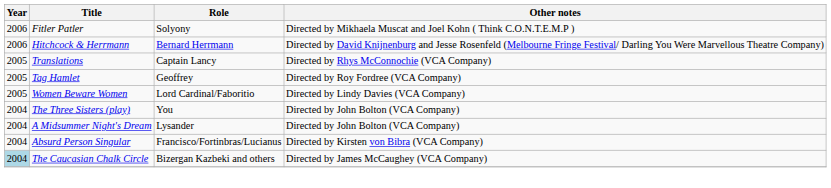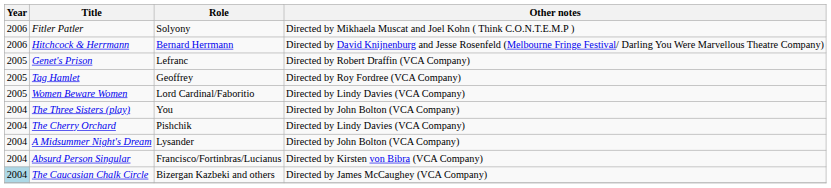 <table class="wikitable">
 <tr>
 <th>Year</th>
 <th>Title</th>
 <th>Role</th>
 <th>Other notes</th>
 </tr>
 <tr>
 <td>2006</td>
 <td><em>Fitler Patler</em></td>
 <td>Solyony</td>
 <td>Directed by Mikhaela Muscat and Joel Kohn ( Think C.O.N.T.E.M.P )</td>
 </tr>
 <tr>
 <td>2006</td>
 <td><em><a href='#'>Hitchcock & Herrmann</a></em></td>
 <td><a href='#'>Bernard Herrmann</a></td>
 <td>Directed by <a href='#'>David Knijnenburg</a> and Jesse Rosenfeld (<a href='#'>Melbourne Fringe Festival</a>/ Darling You Were Marvellous Theatre Company)</td>
 </tr>
 <tr>
 <td>2005</td>
-<td><em><a href='#'>Translations</a></em></td>
-<td>Captain Lancy</td>
-<td>Directed by <a href='#'>Rhys McConnochie</a> (VCA Company)</td>
+<td><em><a href='#'>Genet's Prison</a></em></td>
+<td>Lefranc</td>
+<td>Directed by Robert Draffin (VCA Company)</td>
 </tr>
 <tr>
 <td>2005</td>
 <td><em><a href='#'>Tag Hamlet</a></em></td>
 <td>Geoffrey</td>
 <td>Directed by Roy Fordree (VCA Company)</td>
 </tr>
 <tr>
 <td>2005</td>
 <td><em><a href='#'>Women Beware Women</a></em></td>
 <td>Lord Cardinal/Faboritio</td>
 <td>Directed by Lindy Davies (VCA Company)</td>
 </tr>
 <tr>
 <td>2004</td>
 <td><em><a href='#'>The Three Sisters (play)</a></em></td>
 <td>You</td>
 <td>Directed by John Bolton (VCA Company)</td>
+</tr>
+<tr>
+<td>2004</td>
+<td><em><a href='#'>The Cherry Orchard</a></em></td>
+<td>Pishchik</td>
+<td>Directed by Lindy Davies (VCA Company)</td>
 </tr>
 <tr>
 <td>2004</td>
 <td><em><a href='#'>A Midsummer Night's Dream</a></em></td>
 <td>Lysander</td>
 <td>Directed by John Bolton (VCA Company)</td>
 </tr>
 <tr>
 <td>2004</td>
 <td><em><a href='#'>Absurd Person Singular</a></em></td>
 <td>Francisco/Fortinbras/Lucianus</td>
 <td>Directed by Kirsten <a href='#'>von Bibra</a> (VCA Company)</td>
 </tr>
 <tr>
 <td style="background: lightblue;">2004</td>
 <td><em><a href='#'>The Caucasian Chalk Circle</a></em></td>
 <td>Bizergan Kazbeki and others</td>
 <td>Directed by James McCaughey (VCA Company)</td>
 </tr>
 <tr>
 </tr>
 </table>
